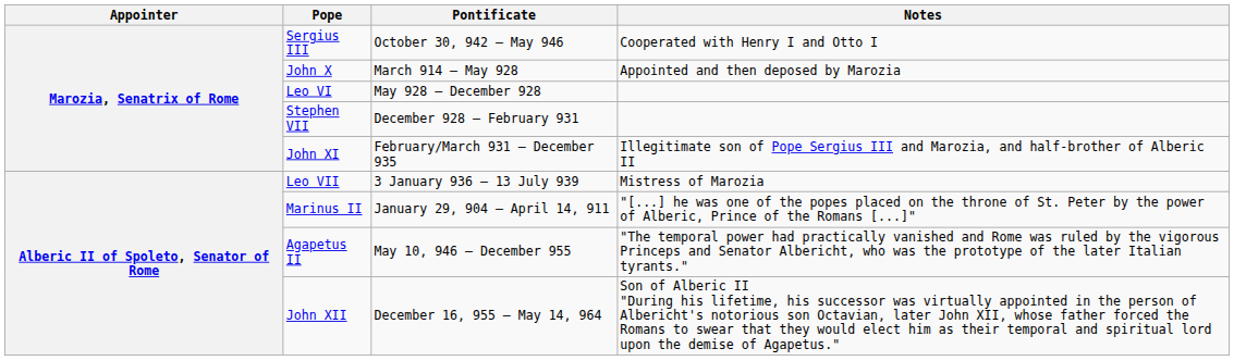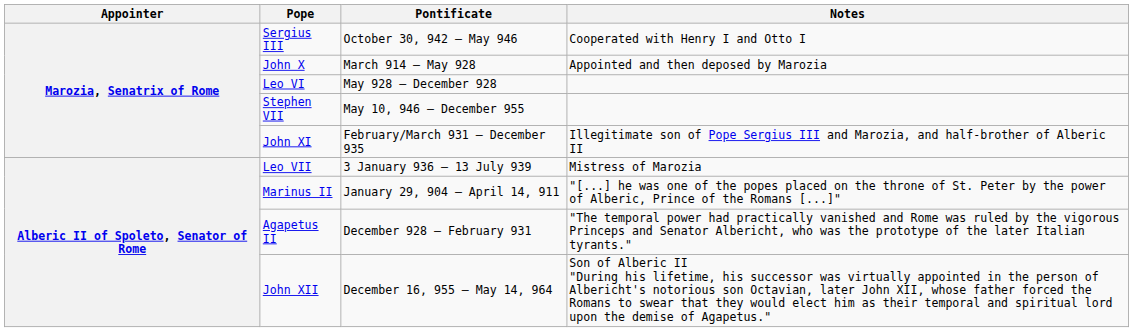 <table class="wikitable sortable collapsible" style="width:100%">
 <tr>
 <th width="*">Appointer</th>
 <th width="*">Pope</th>
 <th width="*">Pontificate</th>
 <th width="50%">Notes</th>
 </tr>
 <tr>
 <th rowspan=5><a href='#'>Marozia</a>, <a href='#'>Senatrix of Rome</a></th>
 <td><a href='#'>Sergius III</a></td>
 <td>October 30, 942 – May 946</td>
 <td>Cooperated with Henry I and Otto I</td>
 </tr>
 <tr>
 <td><a href='#'>John X</a></td>
 <td>March 914 – May 928</td>
 <td>Appointed and then deposed by Marozia</td>
 </tr>
 <tr>
 <td><a href='#'>Leo VI</a></td>
 <td>May 928 – December 928</td>
 <td></td>
 </tr>
 <tr>
 <td><a href='#'>Stephen VII</a></td>
-<td>December 928 – February 931</td>
+<td>May 10, 946 – December 955</td>
 <td></td>
 </tr>
 <tr>
 <td><a href='#'>John XI</a></td>
 <td>February/March 931 – December 935</td>
 <td>Illegitimate son of <a href='#'>Pope Sergius III</a> and Marozia, and half-brother of Alberic II</td>
 </tr>
 <tr>
 <th rowspan=4><a href='#'>Alberic II of Spoleto</a>, <a href='#'>Senator of Rome</a></th>
 <td><a href='#'>Leo VII</a></td>
 <td>3 January 936 – 13 July 939</td>
 <td>Mistress of Marozia</td>
 </tr>
 <tr>
 <td><a href='#'>Marinus II</a></td>
 <td>January 29, 904 – April 14, 911</td>
 <td>"[...] he was one of the popes placed on the throne of St. Peter by the power of Alberic, Prince of the Romans [...]"</td>
 </tr>
 <tr>
 <td><a href='#'>Agapetus II</a></td>
-<td>May 10, 946 – December 955</td>
+<td>December 928 – February 931</td>
 <td>"The temporal power had practically vanished and Rome was ruled by the vigorous Princeps and Senator Albericht, who was the prototype of the later Italian tyrants."</td>
 </tr>
 <tr>
 <td><a href='#'>John XII</a></td>
 <td>December 16, 955 – May 14, 964</td>
 <td>Son of Alberic II<br>"During his lifetime, his successor was virtually appointed in the person of Albericht's notorious son Octavian, later John XII, whose father forced the Romans to swear that they would elect him as their temporal and spiritual lord upon the demise of Agapetus."</td>
 </tr>
 </table>
